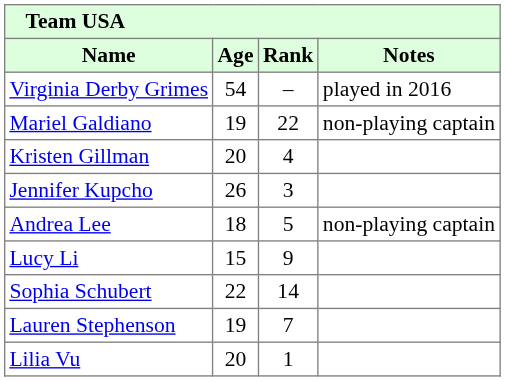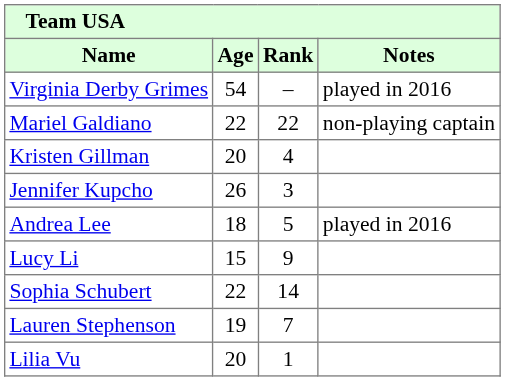 <table border="1" cellpadding="3" style="border-collapse: collapse;">
 <tr style="background:#ddffdd;">
 <td colspan="6">   <strong>Team USA</strong></td>
 </tr>
 <tr style="background:#ddffdd;">
 <th>Name</th>
 <th>Age</th>
 <th>Rank</th>
 <th>Notes</th>
 </tr>
 <tr>
 <td><a href='#'>Virginia Derby Grimes</a></td>
 <td align=center>54</td>
 <td align=center>–</td>
 <td>played in 2016</td>
 </tr>
 <tr>
 <td><a href='#'>Mariel Galdiano</a></td>
-<td align=center>19</td>
+<td align=center>22</td>
 <td align=center>22</td>
 <td>non-playing captain</td>
 </tr>
 <tr>
 <td><a href='#'>Kristen Gillman</a></td>
 <td align=center>20</td>
 <td align=center>4</td>
 <td></td>
 </tr>
 <tr>
 <td><a href='#'>Jennifer Kupcho</a></td>
 <td align=center>26</td>
 <td align=center>3</td>
 <td></td>
 </tr>
 <tr>
 <td><a href='#'>Andrea Lee</a></td>
 <td align=center>18</td>
 <td align=center>5</td>
-<td>non-playing captain</td>
+<td>played in 2016</td>
 </tr>
 <tr>
 <td><a href='#'>Lucy Li</a></td>
 <td align=center>15</td>
 <td align=center>9</td>
 <td></td>
 </tr>
 <tr>
 <td><a href='#'>Sophia Schubert</a></td>
 <td align=center>22</td>
 <td align=center>14</td>
 <td></td>
 </tr>
 <tr>
 <td><a href='#'>Lauren Stephenson</a></td>
 <td align=center>19</td>
 <td align=center>7</td>
 <td></td>
 </tr>
 <tr>
 <td><a href='#'>Lilia Vu</a></td>
 <td align=center>20</td>
 <td align=center>1</td>
 <td></td>
 </tr>
 </table>
